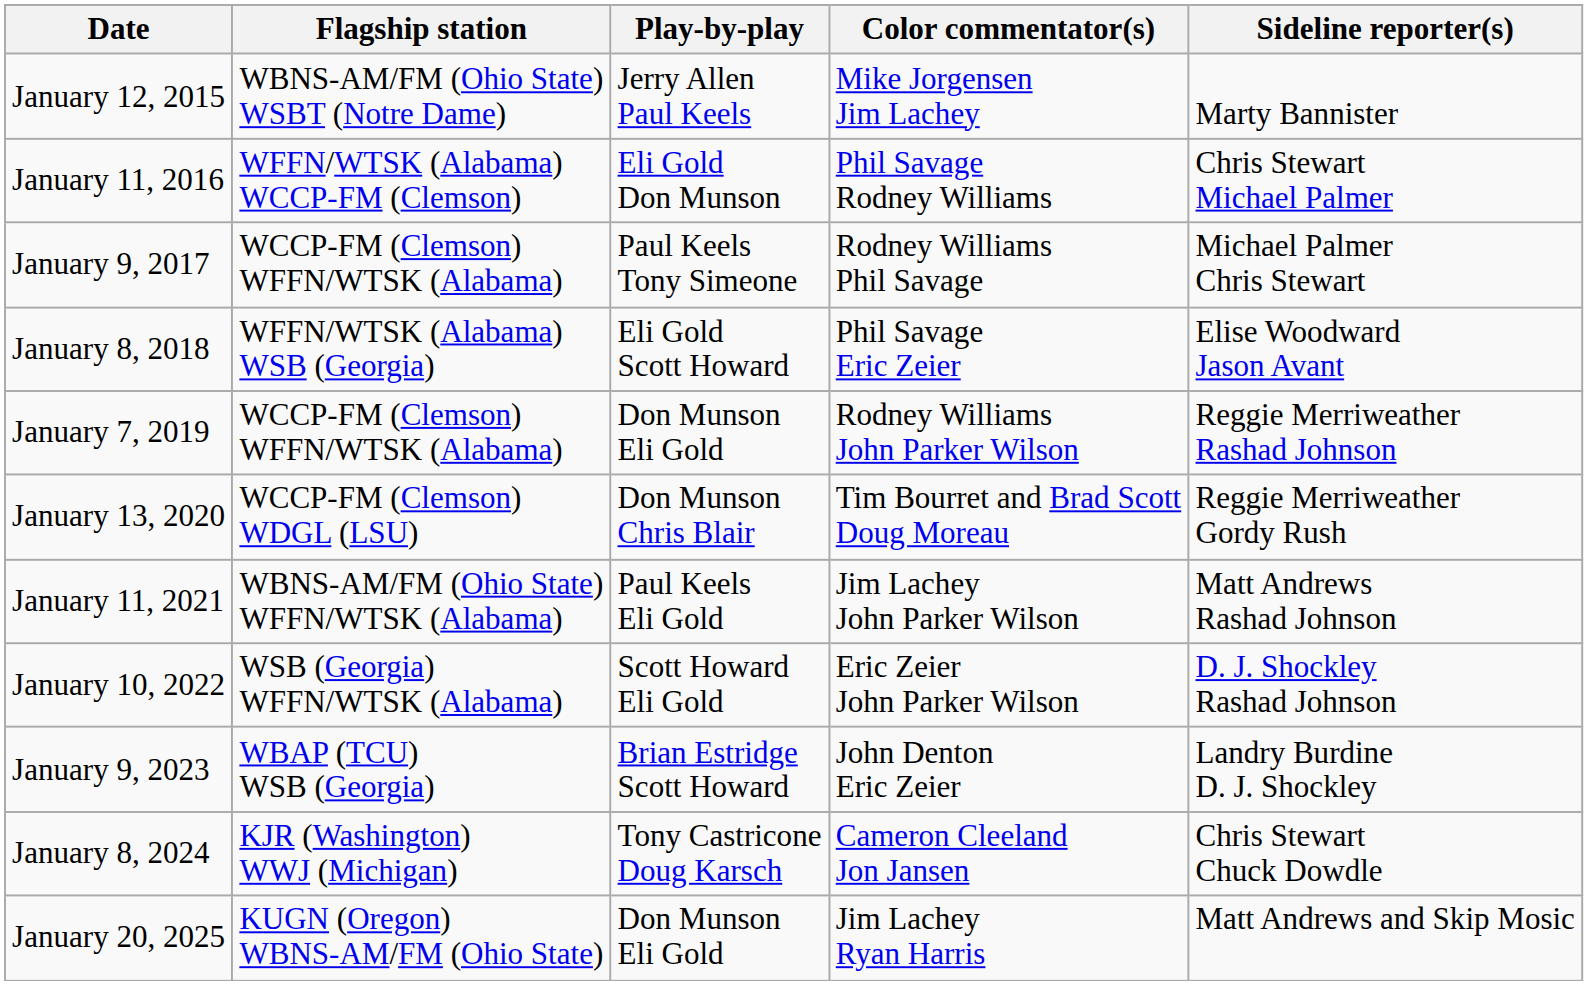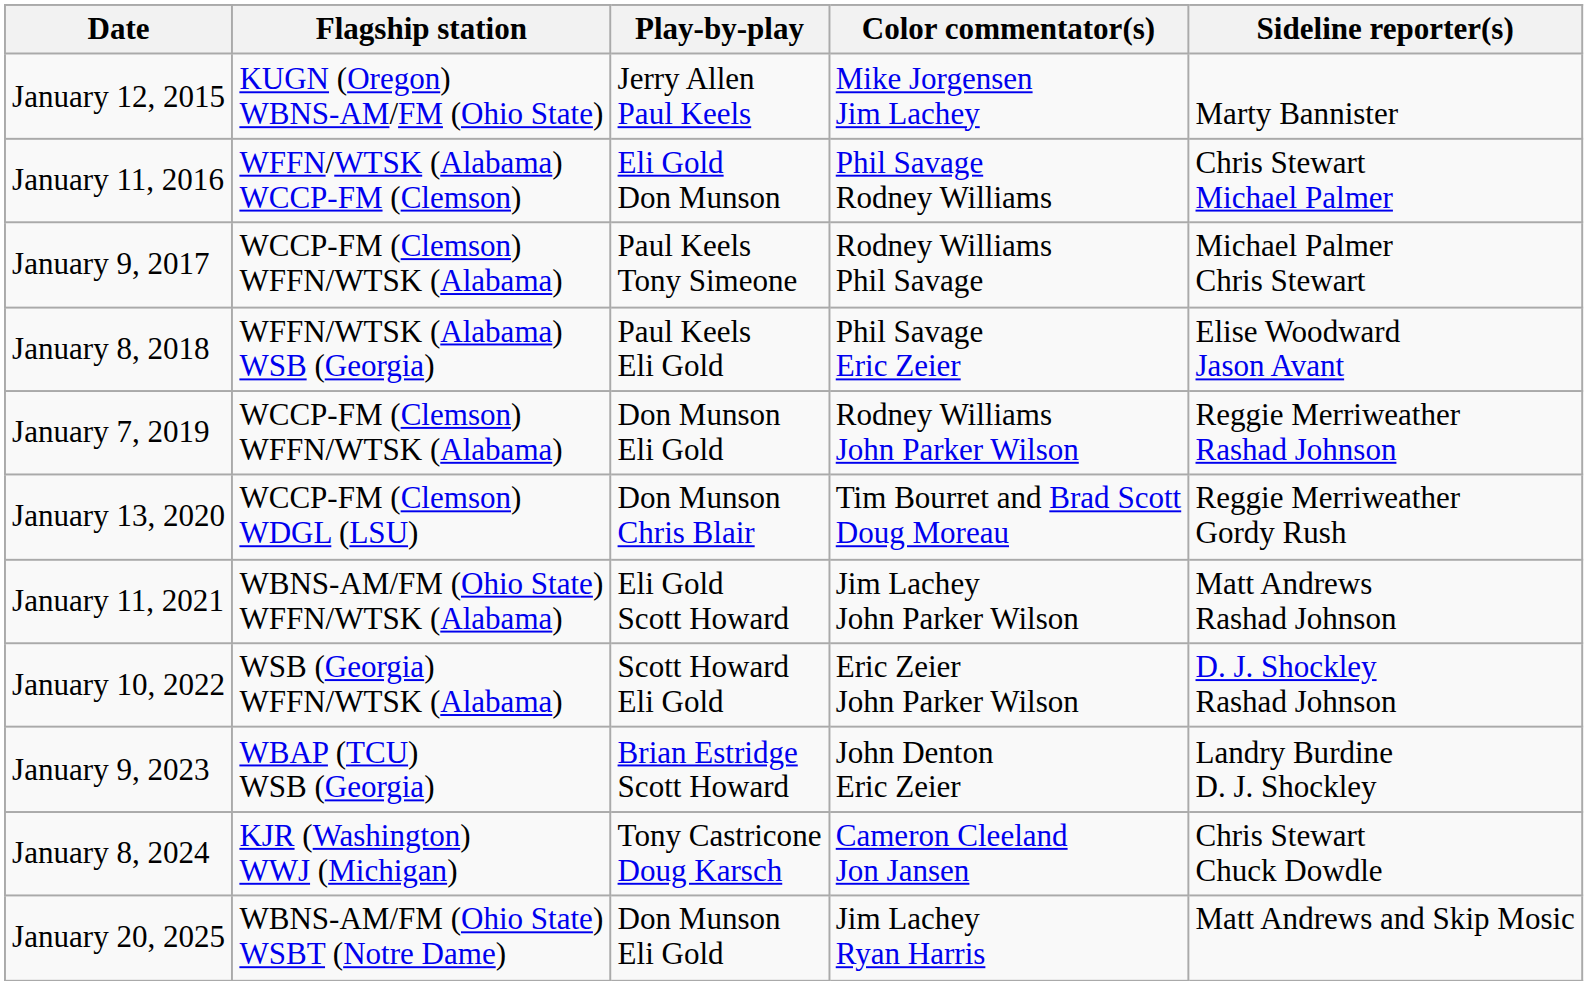 <table class="wikitable">
 <tr>
 <th>Date</th>
 <th>Flagship station</th>
 <th>Play-by-play</th>
 <th>Color commentator(s)</th>
 <th>Sideline reporter(s)</th>
 </tr>
 <tr>
 <td>January 12, 2015</td>
-<td>WBNS-AM/FM (<a href='#'>Ohio State</a>)<br><a href='#'>WSBT</a> (<a href='#'>Notre Dame</a>)</td>
+<td><a href='#'>KUGN</a> (<a href='#'>Oregon</a>)<br><a href='#'>WBNS-AM</a>/<a href='#'>FM</a> (<a href='#'>Ohio State</a>)</td>
 <td>Jerry Allen<br><a href='#'>Paul Keels</a></td>
 <td><a href='#'>Mike Jorgensen</a><br><a href='#'>Jim Lachey</a></td>
 <td><br>Marty Bannister</td>
 </tr>
 <tr>
 <td>January 11, 2016</td>
 <td><a href='#'>WFFN</a>/<a href='#'>WTSK</a> (<a href='#'>Alabama</a>)<br><a href='#'>WCCP-FM</a> (<a href='#'>Clemson</a>)</td>
 <td><a href='#'>Eli Gold</a><br>Don Munson</td>
 <td><a href='#'>Phil Savage</a><br>Rodney Williams</td>
 <td>Chris Stewart<br><a href='#'>Michael Palmer</a></td>
 </tr>
 <tr>
 <td>January 9, 2017</td>
 <td>WCCP-FM (<a href='#'>Clemson</a>)<br>WFFN/WTSK (<a href='#'>Alabama</a>)</td>
 <td>Paul Keels<br>Tony Simeone</td>
 <td>Rodney Williams<br>Phil Savage</td>
 <td>Michael Palmer<br>Chris Stewart</td>
 </tr>
 <tr>
 <td>January 8, 2018</td>
 <td>WFFN/WTSK (<a href='#'>Alabama</a>)<br><a href='#'>WSB</a> (<a href='#'>Georgia</a>)</td>
-<td>Eli Gold<br>Scott Howard</td>
+<td>Paul Keels<br>Eli Gold</td>
 <td>Phil Savage<br><a href='#'>Eric Zeier</a></td>
 <td>Elise Woodward<br><a href='#'>Jason Avant</a></td>
 </tr>
 <tr>
 <td>January 7, 2019</td>
 <td>WCCP-FM (<a href='#'>Clemson</a>)<br>WFFN/WTSK (<a href='#'>Alabama</a>)</td>
 <td>Don Munson<br>Eli Gold</td>
 <td>Rodney Williams<br><a href='#'>John Parker Wilson</a></td>
 <td>Reggie Merriweather<br><a href='#'>Rashad Johnson</a></td>
 </tr>
 <tr>
 <td>January 13, 2020</td>
 <td>WCCP-FM (<a href='#'>Clemson</a>)<br><a href='#'>WDGL</a> (<a href='#'>LSU</a>)</td>
 <td>Don Munson<br><a href='#'>Chris Blair</a></td>
 <td>Tim Bourret and <a href='#'>Brad Scott</a><br><a href='#'>Doug Moreau</a></td>
 <td>Reggie Merriweather<br>Gordy Rush</td>
 </tr>
 <tr>
 <td>January 11, 2021</td>
 <td>WBNS-AM/FM (<a href='#'>Ohio State</a>)<br>WFFN/WTSK (<a href='#'>Alabama</a>)</td>
-<td>Paul Keels<br>Eli Gold</td>
+<td>Eli Gold<br>Scott Howard</td>
 <td>Jim Lachey<br>John Parker Wilson</td>
 <td>Matt Andrews<br>Rashad Johnson</td>
 </tr>
 <tr>
 <td>January 10, 2022</td>
 <td>WSB (<a href='#'>Georgia</a>)<br>WFFN/WTSK (<a href='#'>Alabama</a>)</td>
 <td>Scott Howard<br>Eli Gold</td>
 <td>Eric Zeier<br>John Parker Wilson</td>
 <td><a href='#'>D. J. Shockley</a><br>Rashad Johnson</td>
 </tr>
 <tr>
 <td>January 9, 2023</td>
 <td><a href='#'>WBAP</a> (<a href='#'>TCU</a>)<br>WSB (<a href='#'>Georgia</a>)</td>
 <td><a href='#'>Brian Estridge</a><br>Scott Howard</td>
 <td>John Denton<br>Eric Zeier</td>
 <td>Landry Burdine<br>D. J. Shockley</td>
 </tr>
 <tr>
 <td>January 8, 2024</td>
 <td><a href='#'>KJR</a> (<a href='#'>Washington</a>)<br><a href='#'>WWJ</a> (<a href='#'>Michigan</a>)</td>
 <td>Tony Castricone<br><a href='#'>Doug Karsch</a></td>
 <td><a href='#'>Cameron Cleeland</a><br><a href='#'>Jon Jansen</a></td>
 <td>Chris Stewart<br>Chuck Dowdle</td>
 </tr>
 <tr>
 <td>January 20, 2025</td>
-<td><a href='#'>KUGN</a> (<a href='#'>Oregon</a>)<br><a href='#'>WBNS-AM</a>/<a href='#'>FM</a> (<a href='#'>Ohio State</a>)</td>
+<td>WBNS-AM/FM (<a href='#'>Ohio State</a>)<br><a href='#'>WSBT</a> (<a href='#'>Notre Dame</a>)</td>
 <td>Don Munson<br>Eli Gold</td>
 <td>Jim Lachey<br><a href='#'>Ryan Harris</a></td>
 <td>Matt Andrews and Skip Mosic<br><br></td>
 </tr>
 </table>
